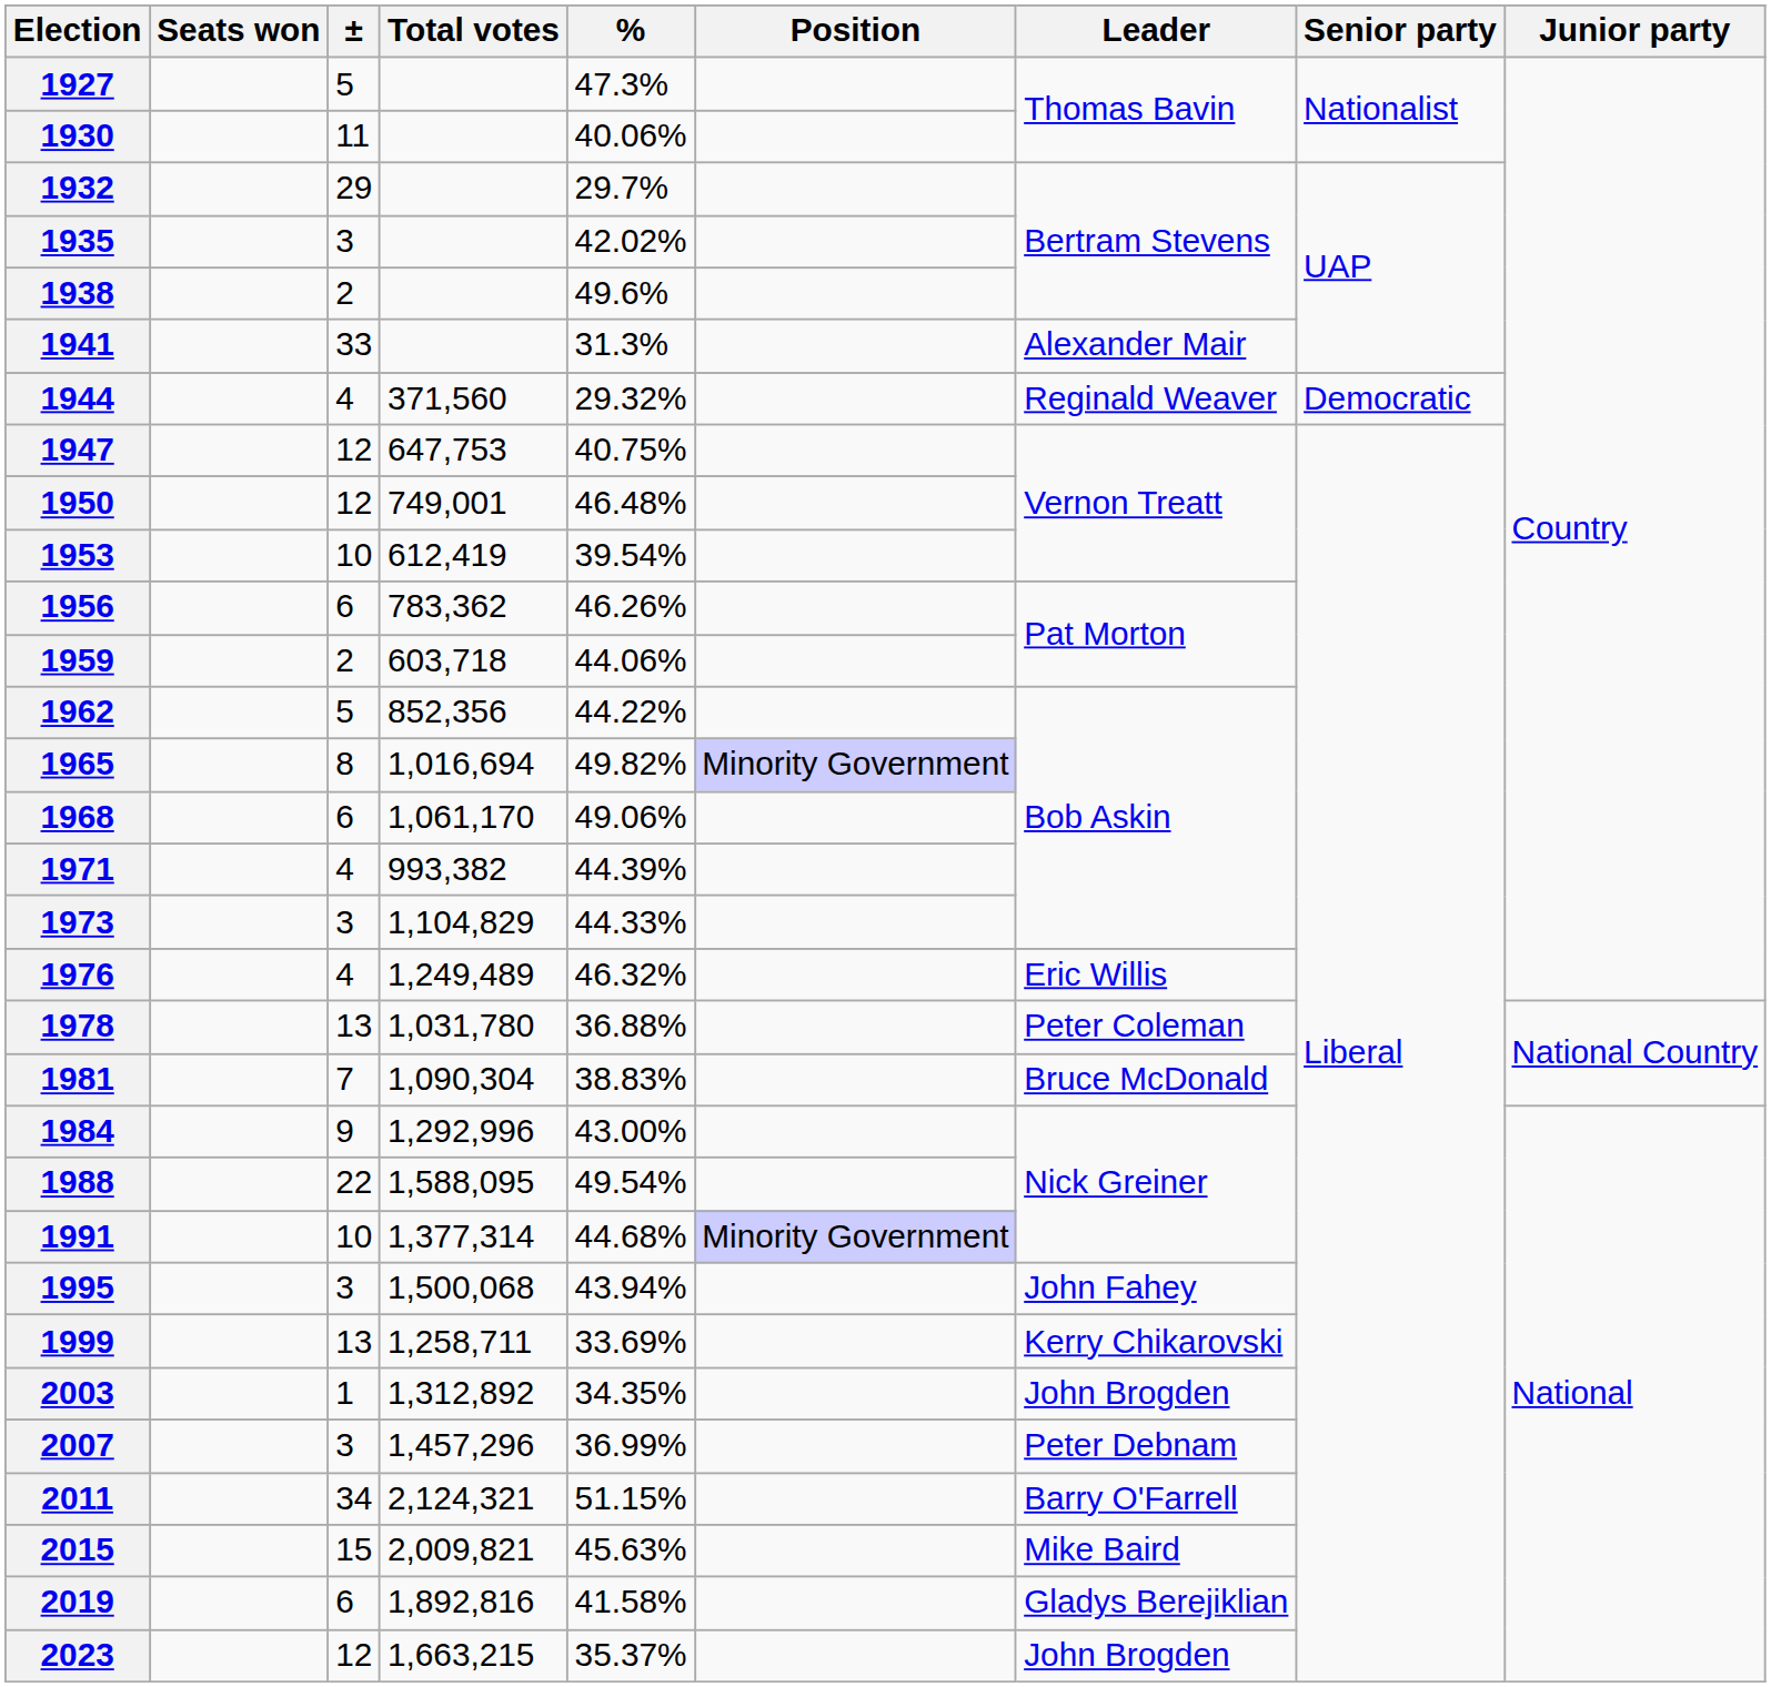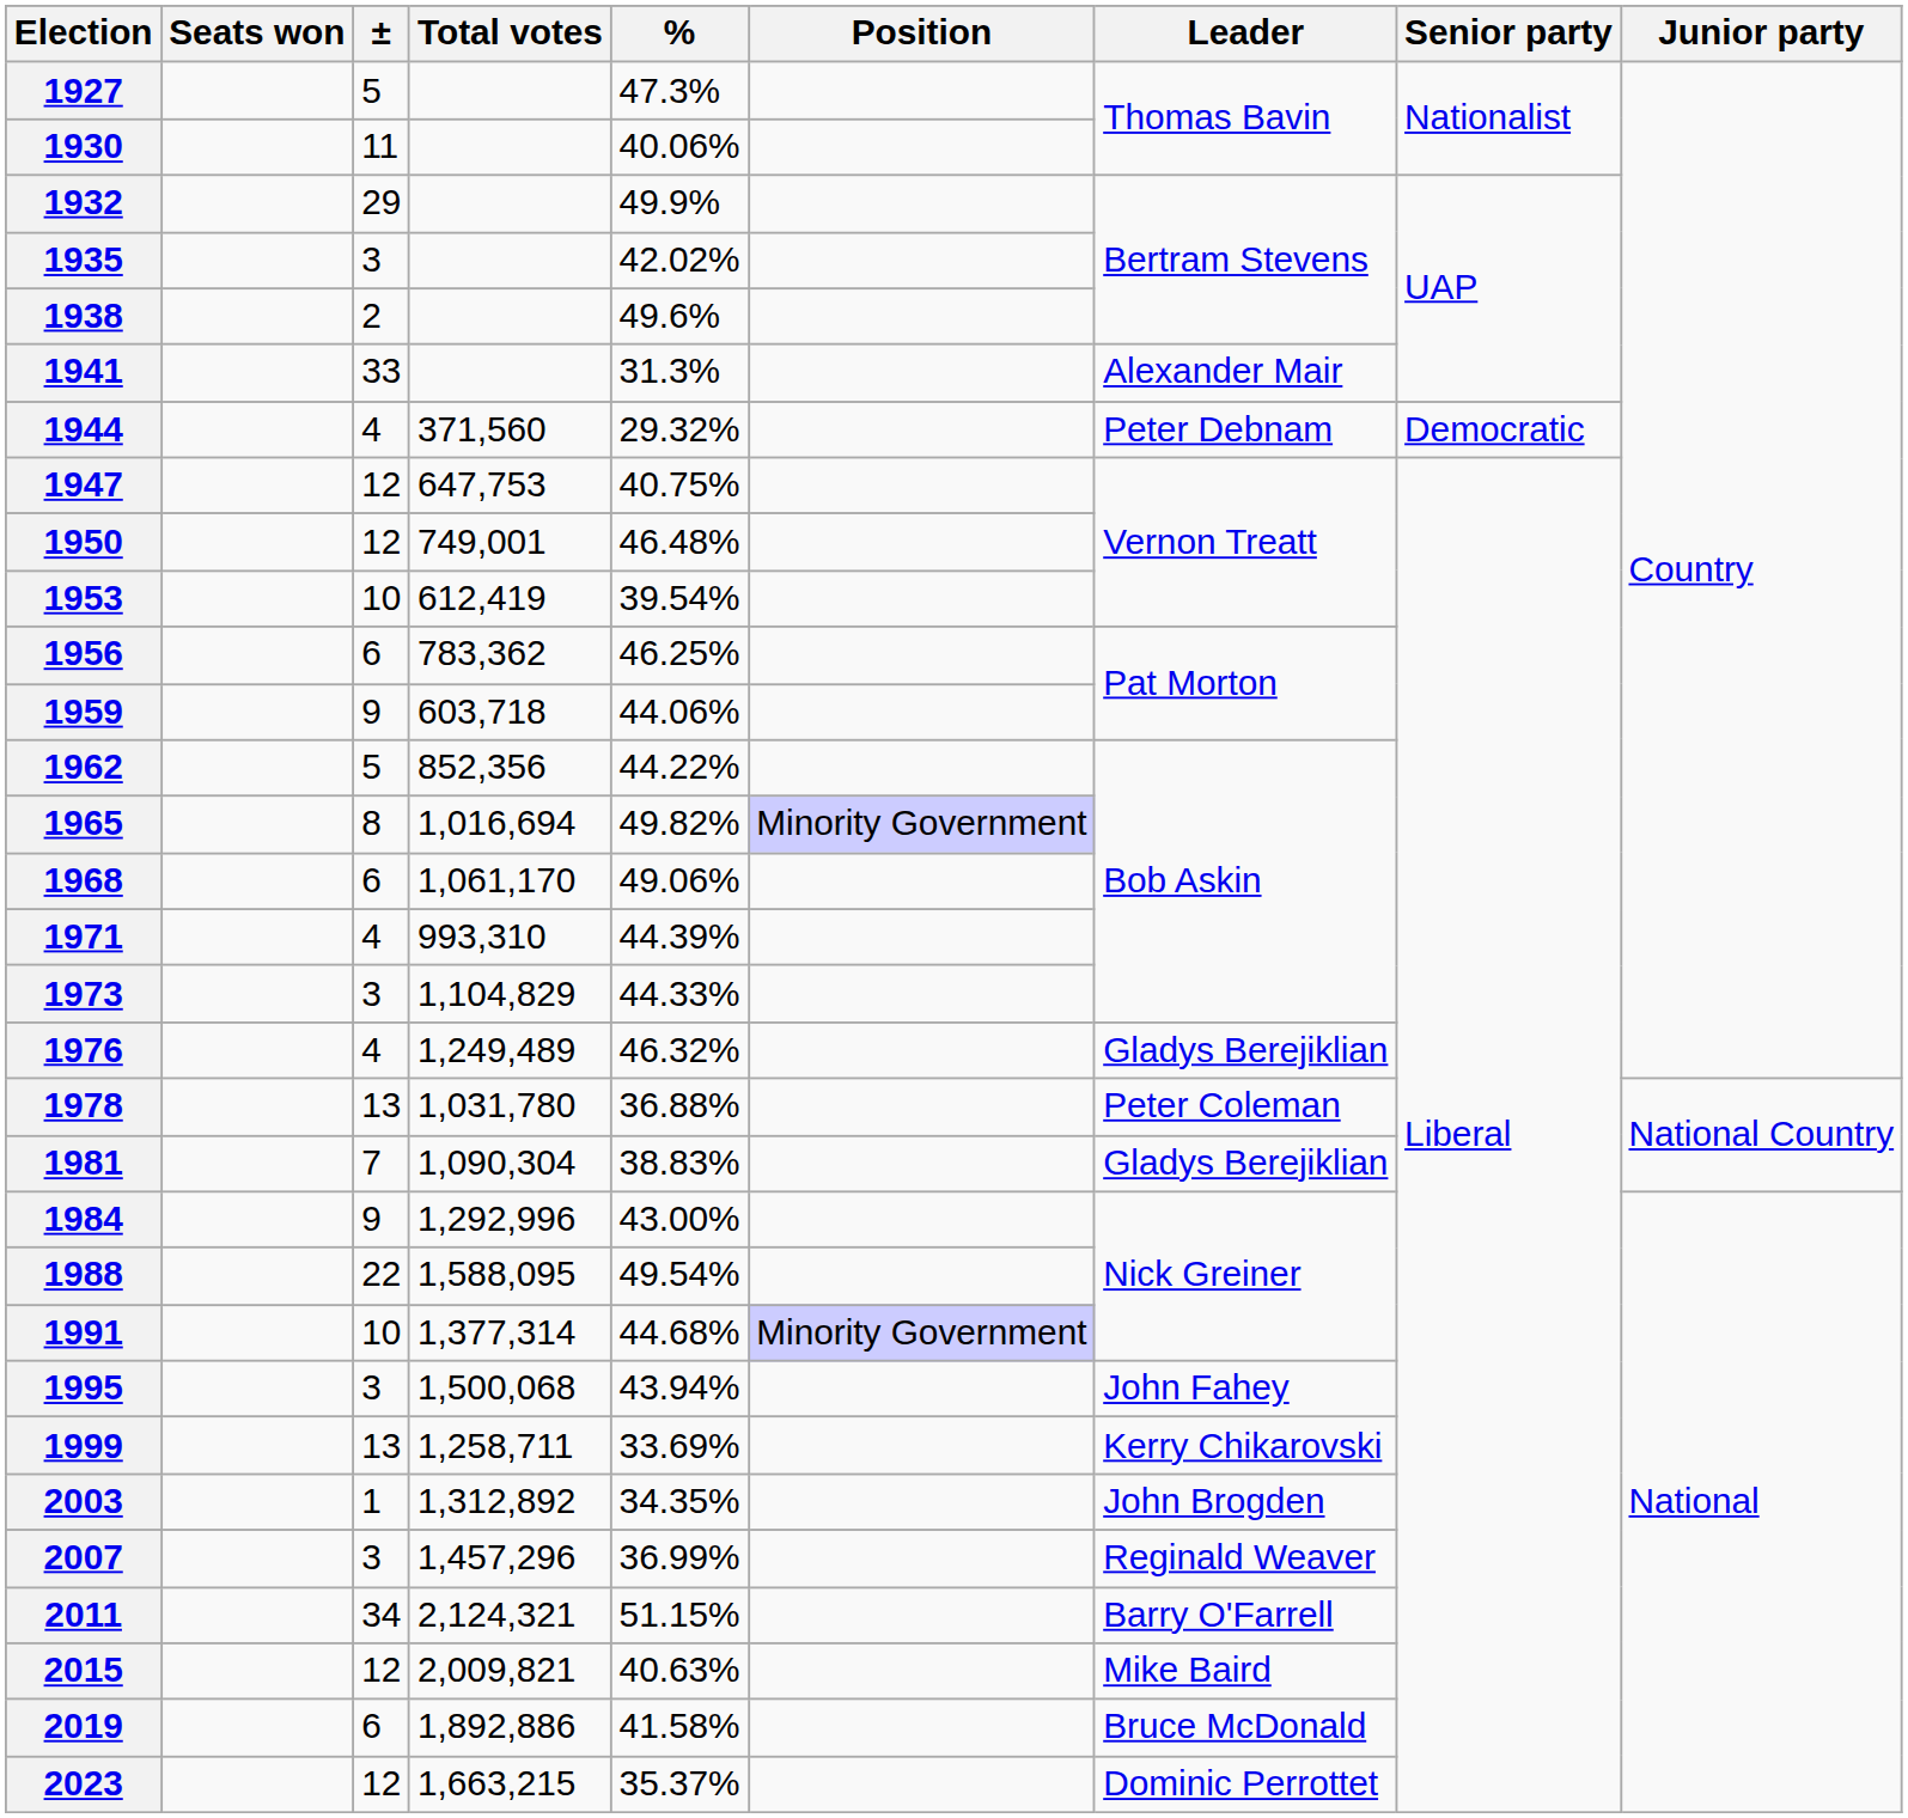 <table class="wikitable sortable">
 <tr>
 <th>Election</th>
 <th>Seats won</th>
 <th>±</th>
 <th>Total votes</th>
 <th>%</th>
 <th>Position</th>
 <th>Leader</th>
 <th>Senior party</th>
 <th>Junior party</th>
 </tr>
 <tr>
 <th><a href='#'>1927</a></th>
 <td></td>
 <td>5</td>
 <td></td>
 <td>47.3%</td>
 <td></td>
 <td rowspan=2><a href='#'>Thomas Bavin</a></td>
 <td rowspan=2><a href='#'>Nationalist</a></td>
 <td rowspan=18><a href='#'>Country</a></td>
 </tr>
 <tr>
 <th><a href='#'>1930</a></th>
 <td></td>
 <td>11</td>
 <td></td>
 <td>40.06%</td>
 <td></td>
 </tr>
 <tr>
 <th><a href='#'>1932</a></th>
 <td></td>
 <td>29</td>
 <td></td>
-<td>29.7%</td>
+<td>49.9%</td>
 <td></td>
 <td rowspan=3><a href='#'>Bertram Stevens</a></td>
 <td rowspan=4><a href='#'>UAP</a></td>
 </tr>
 <tr>
 <th><a href='#'>1935</a></th>
 <td></td>
 <td>3</td>
 <td></td>
 <td>42.02%</td>
 <td></td>
 </tr>
 <tr>
 <th><a href='#'>1938</a></th>
 <td></td>
 <td>2</td>
 <td></td>
 <td>49.6%</td>
 <td></td>
 </tr>
 <tr>
 <th><a href='#'>1941</a></th>
 <td></td>
 <td>33</td>
 <td></td>
 <td>31.3%</td>
 <td></td>
 <td><a href='#'>Alexander Mair</a></td>
 </tr>
 <tr>
 <th><a href='#'>1944</a></th>
 <td></td>
 <td>4</td>
 <td>371,560</td>
 <td>29.32%</td>
 <td></td>
-<td><a href='#'>Reginald Weaver</a></td>
+<td><a href='#'>Peter Debnam</a></td>
 <td><a href='#'>Democratic</a></td>
 </tr>
 <tr>
 <th><a href='#'>1947</a></th>
 <td></td>
 <td>12</td>
 <td>647,753</td>
 <td>40.75%</td>
 <td></td>
 <td rowspan=3><a href='#'>Vernon Treatt</a></td>
 <td rowspan=24><a href='#'>Liberal</a></td>
 </tr>
 <tr>
 <th><a href='#'>1950</a></th>
 <td></td>
 <td>12</td>
 <td>749,001</td>
 <td>46.48%</td>
 <td></td>
 </tr>
 <tr>
 <th><a href='#'>1953</a></th>
 <td></td>
 <td>10</td>
 <td>612,419</td>
 <td>39.54%</td>
 <td></td>
 </tr>
 <tr>
 <th><a href='#'>1956</a></th>
 <td></td>
 <td>6</td>
 <td>783,362</td>
-<td>46.26%</td>
+<td>46.25%</td>
 <td></td>
 <td rowspan=2><a href='#'>Pat Morton</a></td>
 </tr>
 <tr>
 <th><a href='#'>1959</a></th>
 <td></td>
-<td>2</td>
+<td>9</td>
 <td>603,718</td>
 <td>44.06%</td>
 <td></td>
 </tr>
 <tr>
 <th><a href='#'>1962</a></th>
 <td></td>
 <td>5</td>
 <td>852,356</td>
 <td>44.22%</td>
 <td></td>
 <td rowspan=5><a href='#'>Bob Askin</a></td>
 </tr>
 <tr>
 <th><a href='#'>1965</a></th>
 <td></td>
 <td>8</td>
 <td>1,016,694</td>
 <td>49.82%</td>
 <td style="background-color:#CCCCFF">Minority Government</td>
 </tr>
 <tr>
 <th><a href='#'>1968</a></th>
 <td></td>
 <td>6</td>
 <td>1,061,170</td>
 <td>49.06%</td>
 <td></td>
 </tr>
 <tr>
 <th><a href='#'>1971</a></th>
 <td></td>
 <td>4</td>
-<td>993,382</td>
+<td>993,310</td>
 <td>44.39%</td>
 <td></td>
 </tr>
 <tr>
 <th><a href='#'>1973</a></th>
 <td></td>
 <td>3</td>
 <td>1,104,829</td>
 <td>44.33%</td>
 <td></td>
 </tr>
 <tr>
 <th><a href='#'>1976</a></th>
 <td></td>
 <td>4</td>
 <td>1,249,489</td>
 <td>46.32%</td>
 <td></td>
-<td><a href='#'>Eric Willis</a></td>
+<td><a href='#'>Gladys Berejiklian</a></td>
 </tr>
 <tr>
 <th><a href='#'>1978</a></th>
 <td></td>
 <td>13</td>
 <td>1,031,780</td>
 <td>36.88%</td>
 <td></td>
 <td><a href='#'>Peter Coleman</a></td>
 <td rowspan=2><a href='#'>National Country</a></td>
 </tr>
 <tr>
 <th><a href='#'>1981</a></th>
 <td></td>
 <td>7</td>
 <td>1,090,304</td>
 <td>38.83%</td>
 <td></td>
-<td><a href='#'>Bruce McDonald</a></td>
+<td><a href='#'>Gladys Berejiklian</a></td>
 </tr>
 <tr>
 <th><a href='#'>1984</a></th>
 <td></td>
 <td>9</td>
 <td>1,292,996</td>
 <td>43.00%</td>
 <td></td>
 <td rowspan=3><a href='#'>Nick Greiner</a></td>
 <td rowspan=11><a href='#'>National</a></td>
 </tr>
 <tr>
 <th><a href='#'>1988</a></th>
 <td></td>
 <td>22</td>
 <td>1,588,095</td>
 <td>49.54%</td>
 <td></td>
 </tr>
 <tr>
 <th><a href='#'>1991</a></th>
 <td></td>
 <td>10</td>
 <td>1,377,314</td>
 <td>44.68%</td>
 <td style="background-color:#CCCCFF">Minority Government</td>
 </tr>
 <tr>
 <th><a href='#'>1995</a></th>
 <td></td>
 <td>3</td>
 <td>1,500,068</td>
 <td>43.94%</td>
 <td></td>
 <td><a href='#'>John Fahey</a></td>
 </tr>
 <tr>
 <th><a href='#'>1999</a></th>
 <td></td>
 <td>13</td>
 <td>1,258,711</td>
 <td>33.69%</td>
 <td></td>
 <td><a href='#'>Kerry Chikarovski</a></td>
 </tr>
 <tr>
 <th><a href='#'>2003</a></th>
 <td></td>
 <td>1</td>
 <td>1,312,892</td>
 <td>34.35%</td>
 <td></td>
 <td><a href='#'>John Brogden</a></td>
 </tr>
 <tr>
 <th><a href='#'>2007</a></th>
 <td></td>
 <td>3</td>
 <td>1,457,296</td>
 <td>36.99%</td>
 <td></td>
-<td><a href='#'>Peter Debnam</a></td>
+<td><a href='#'>Reginald Weaver</a></td>
 </tr>
 <tr>
 <th><a href='#'>2011</a></th>
 <td></td>
 <td>34</td>
 <td>2,124,321</td>
 <td>51.15%</td>
 <td></td>
 <td><a href='#'>Barry O'Farrell</a></td>
 </tr>
 <tr>
 <th><a href='#'>2015</a></th>
 <td></td>
-<td>15</td>
+<td>12</td>
 <td>2,009,821</td>
-<td>45.63%</td>
+<td>40.63%</td>
 <td></td>
 <td><a href='#'>Mike Baird</a></td>
 </tr>
 <tr>
 <th><a href='#'>2019</a></th>
 <td></td>
 <td>6</td>
-<td>1,892,816</td>
+<td>1,892,886</td>
 <td>41.58%</td>
 <td></td>
-<td><a href='#'>Gladys Berejiklian</a></td>
+<td><a href='#'>Bruce McDonald</a></td>
 </tr>
 <tr>
 <th><a href='#'>2023</a></th>
 <td></td>
 <td>12</td>
 <td>1,663,215</td>
 <td>35.37%</td>
 <td></td>
-<td><a href='#'>John Brogden</a></td>
+<td><a href='#'>Dominic Perrottet</a></td>
 </tr>
 </table>
